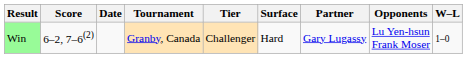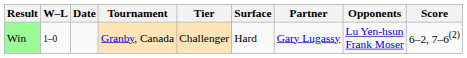 <table class="sortable wikitable">
 <tr>
 <th>Result</th>
-<th class="unsortable">Score</th>
+<th class="unsortable">W–L</th>
 <th>Date</th>
 <th>Tournament</th>
 <th>Tier</th>
 <th>Surface</th>
 <th>Partner</th>
 <th>Opponents</th>
-<th class="unsortable">W–L</th>
+<th class="unsortable">Score</th>
 </tr>
 <tr>
 <td style="background:#98fb98;">Win</td>
-<td>6–2, 7–6<sup>(2)</sup></td>
+<td><small>1–0</small></td>
 <td></td>
 <td style="background:moccasin;"><a href='#'>Granby</a>, Canada</td>
 <td style="background:moccasin;">Challenger</td>
 <td>Hard</td>
 <td> <a href='#'>Gary Lugassy</a></td>
 <td> <a href='#'>Lu Yen-hsun</a> <br>  <a href='#'>Frank Moser</a></td>
-<td><small>1–0</small></td>
+<td>6–2, 7–6<sup>(2)</sup></td>
 </tr>
 </table>
